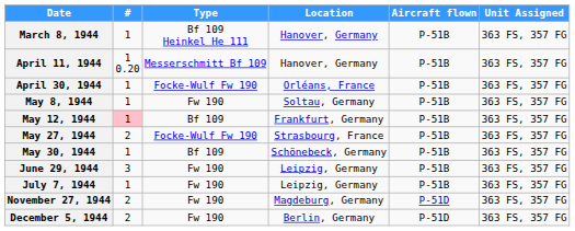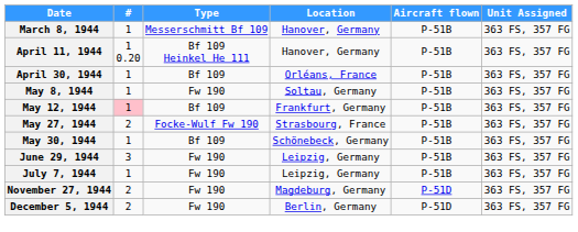 <table class="wikitable plainrowheaders style="margin-left: auto; margin-right: auto; border: none; text-align:right; width: 100%;">
 <tr style="color: white;">
 <th scope="col" style="background:#39f;">Date</th>
 <th scope="col" style="background:#39f;">#</th>
 <th scope="col" style="background:#39f;">Type</th>
 <th scope="col" style="background:#39f;">Location</th>
 <th scope="col" style="background:#39f;">Aircraft flown</th>
 <th scope="col" style="background:#39f;">Unit Assigned</th>
 </tr>
 <tr>
 <th scope="row">March 8, 1944</th>
 <td align=center>1</td>
-<td align=center>Bf 109<br><a href='#'>Heinkel He 111</a></td>
+<td align=center><a href='#'>Messerschmitt Bf 109</a></td>
 <td align=center><a href='#'>Hanover</a>, <a href='#'>Germany</a></td>
 <td align=center>P-51B</td>
 <td align=center>363 FS, 357 FG</td>
 </tr>
 <tr>
 <th scope="row">April 11, 1944</th>
 <td align=center>1<br>0.20</td>
-<td align=center><a href='#'>Messerschmitt Bf 109</a></td>
+<td align=center>Bf 109<br><a href='#'>Heinkel He 111</a></td>
 <td align=center>Hanover, Germany</td>
 <td align=center>P-51B</td>
 <td align=center>363 FS, 357 FG</td>
 </tr>
 <tr>
 <th scope="row">April 30, 1944</th>
 <td align=center>1</td>
-<td align=center><a href='#'>Focke-Wulf Fw 190</a></td>
+<td align=center>Bf 109</td>
 <td align=center><a href='#'>Orléans, France</a></td>
 <td align=center>P-51B</td>
 <td align=center>363 FS, 357 FG</td>
 </tr>
 <tr>
 <th scope="row">May 8, 1944</th>
 <td align=center>1</td>
 <td align=center>Fw 190</td>
 <td align=center><a href='#'>Soltau</a>, Germany</td>
 <td align=center>P-51B</td>
 <td align=center>363 FS, 357 FG</td>
 </tr>
 <tr>
 <th scope="row">May 12, 1944</th>
 <td align=center style="background: pink;">1</td>
 <td align=center>Bf 109</td>
 <td align=center><a href='#'>Frankfurt</a>, Germany</td>
 <td align=center>P-51B</td>
 <td align=center>363 FS, 357 FG</td>
 </tr>
 <tr>
 <th scope="row">May 27, 1944</th>
 <td align=center>2</td>
 <td align=center><a href='#'>Focke-Wulf Fw 190</a></td>
 <td align=center><a href='#'>Strasbourg</a>, France</td>
 <td align=center>P-51B</td>
 <td align=center>363 FS, 357 FG</td>
 </tr>
 <tr>
 <th scope="row">May 30, 1944</th>
 <td align=center>1</td>
 <td align=center>Bf 109</td>
 <td align=center><a href='#'>Schönebeck</a>, Germany</td>
 <td align=center>P-51B</td>
 <td align=center>363 FS, 357 FG</td>
 </tr>
 <tr>
 <th scope="row">June 29, 1944</th>
 <td align=center>3</td>
 <td align=center>Fw 190</td>
 <td align=center><a href='#'>Leipzig</a>, Germany</td>
 <td align=center>P-51B</td>
 <td align=center>363 FS, 357 FG</td>
 </tr>
 <tr>
 <th scope="row">July 7, 1944</th>
 <td align=center>1</td>
 <td align=center>Fw 190</td>
 <td align=center>Leipzig, Germany</td>
 <td align=center>P-51B</td>
 <td align=center>363 FS, 357 FG</td>
 </tr>
 <tr>
 <th scope="row">November 27, 1944</th>
 <td align=center>2</td>
 <td align=center>Fw 190</td>
 <td align=center><a href='#'>Magdeburg</a>, Germany</td>
 <td align=center><a href='#'>P-51D</a></td>
 <td align=center>363 FS, 357 FG</td>
 </tr>
 <tr>
 <th scope="row">December 5, 1944</th>
 <td align=center>2</td>
 <td align=center>Fw 190</td>
 <td align=center><a href='#'>Berlin</a>, Germany</td>
 <td align=center>P-51D</td>
 <td align=center>363 FS, 357 FG</td>
 </tr>
 </table>
